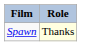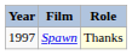 <table class="wikitable" style="font-size:95%;">
 <tr>
+<th style="background:#B0C4DE;">Year</th>
 <th style="background:#B0C4DE;">Film</th>
 <th style="background:#B0C4DE;">Role</th>
 </tr>
 <tr>
+<td>1997</td>
 <td><em><a href='#'>Spawn</a></em></td>
 <td style="background: lightyellow;">Thanks</td>
 </tr>
 </table>
